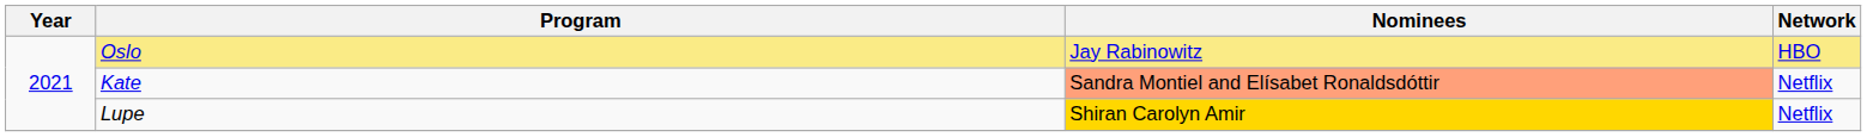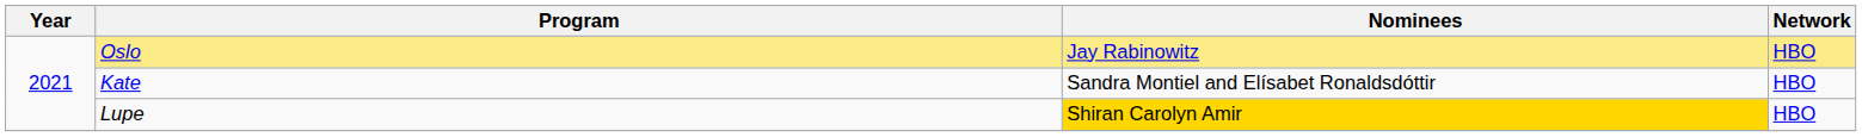 <table class="wikitable" style="width:95%">
 <tr bgcolor="#bebebe">
 <th width="5%">Year</th>
 <th width="55%">Program</th>
 <th width="40%">Nominees</th>
 <th width="10%">Network</th>
 </tr>
 <tr>
 <td rowspan="3" style="text-align:center;"><a href='#'>2021</a><br></td>
 <td style="background:#FAEB86;"><em><a href='#'>Oslo</a></em></td>
 <td style="background:#FAEB86;"><a href='#'>Jay Rabinowitz</a></td>
 <td style="background:#FAEB86;"><a href='#'>HBO</a></td>
 </tr>
 <tr>
 <td><em><a href='#'>Kate</a></em></td>
-<td style="background: lightsalmon;">Sandra Montiel and Elísabet Ronaldsdóttir</td>
-<td><a href='#'>Netflix</a></td>
+<td>Sandra Montiel and Elísabet Ronaldsdóttir</td>
+<td><a href='#'>HBO</a></td>
 </tr>
 <tr>
 <td><em>Lupe</em></td>
 <td style="background: gold;">Shiran Carolyn Amir</td>
-<td><a href='#'>Netflix</a></td>
+<td><a href='#'>HBO</a></td>
 </tr>
 <tr>
 </tr>
 </table>
